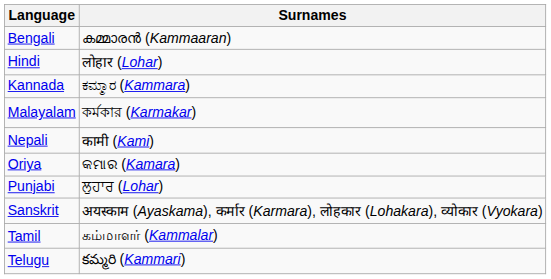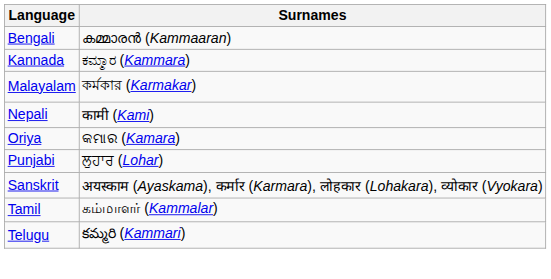 <table class="wikitable">
 <tr>
 <th>Language</th>
 <th>Surnames</th>
 </tr>
 <tr>
 <td><a href='#'>Bengali</a></td>
 <td>കമ്മാരൻ (<em>Kammaaran</em>)</td>
-</tr>
-<tr>
-<td><a href='#'>Hindi</a></td>
-<td>लोहार (<em><a href='#'>Lohar</a></em>)</td>
 </tr>
 <tr>
 <td><a href='#'>Kannada</a></td>
 <td>ಕಮ್ಮಾರ (<em><a href='#'>Kammara</a></em>)</td>
 </tr>
 <tr>
 <td><a href='#'>Malayalam</a></td>
 <td>কর্মকার (<em><a href='#'>Karmakar</a></em>)</td>
 </tr>
 <tr>
 <td><a href='#'>Nepali</a></td>
 <td>कामी (<em><a href='#'>Kami</a></em>)</td>
 </tr>
 <tr>
 <td><a href='#'>Oriya</a></td>
 <td>କମାର (<em><a href='#'>Kamara</a></em>)</td>
 </tr>
 <tr>
 <td><a href='#'>Punjabi</a></td>
 <td>ਲੁਹਾਰ (<em><a href='#'>Lohar</a></em>)</td>
 </tr>
 <tr>
 <td><a href='#'>Sanskrit</a></td>
 <td>अयस्काम (<em>Ayaskama</em>), कर्मार (<em>Karmara</em>), लोहकार (<em>Lohakara</em>), व्योकार (<em>Vyokara</em>)</td>
 </tr>
 <tr>
 <td><a href='#'>Tamil</a></td>
 <td>கம்மாளர் (<em><a href='#'>Kammalar</a></em>)</td>
 </tr>
 <tr>
 <td><a href='#'>Telugu</a></td>
 <td>కమ్మరి (<em><a href='#'>Kammari</a></em>)</td>
 </tr>
 </table>
